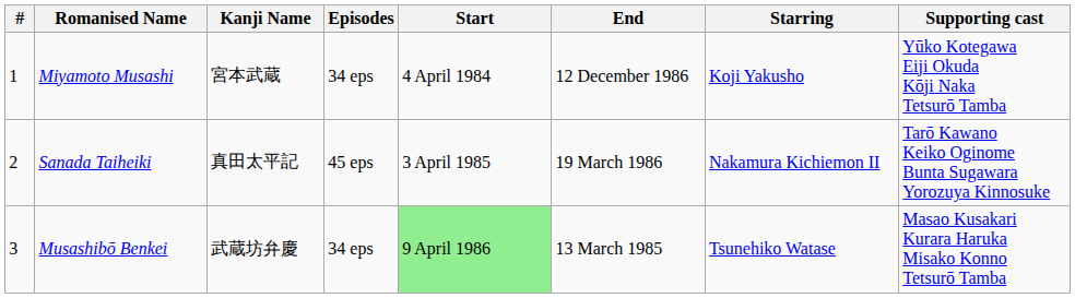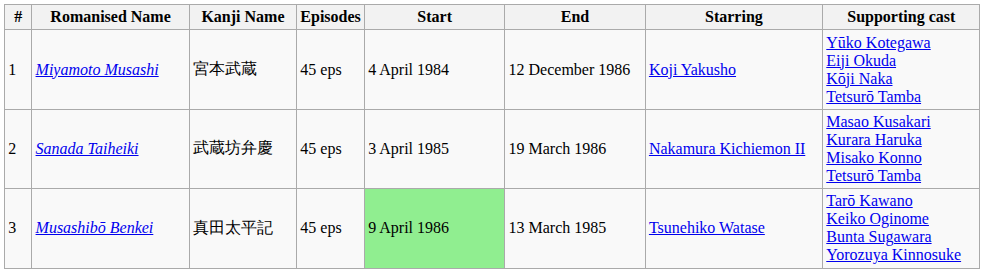 <table class="wikitable">
 <tr>
 <th width="20">#</th>
 <th width="150">Romanised Name</th>
 <th width="100">Kanji Name</th>
 <th width="50">Episodes</th>
 <th width="133">Start</th>
 <th width="133">End</th>
 <th width="170">Starring</th>
 <th width="150">Supporting cast</th>
 </tr>
 <tr>
 <td>1</td>
 <td><em><a href='#'>Miyamoto Musashi</a></em></td>
 <td>宮本武蔵</td>
-<td>34 eps</td>
+<td>45 eps</td>
 <td>4 April 1984</td>
 <td>12 December 1986</td>
 <td><a href='#'>Koji Yakusho</a></td>
 <td><a href='#'>Yūko Kotegawa</a><br><a href='#'>Eiji Okuda</a><br><a href='#'>Kōji Naka</a><br><a href='#'>Tetsurō Tamba</a></td>
 </tr>
 <tr>
 <td>2</td>
 <td><em><a href='#'>Sanada Taiheiki</a></em></td>
-<td>真田太平記</td>
+<td>武蔵坊弁慶</td>
 <td>45 eps</td>
 <td>3 April 1985</td>
 <td>19 March 1986</td>
 <td><a href='#'>Nakamura Kichiemon II</a></td>
-<td><a href='#'>Tarō Kawano</a><br><a href='#'>Keiko Oginome</a><br><a href='#'>Bunta Sugawara</a><br><a href='#'>Yorozuya Kinnosuke</a></td>
+<td><a href='#'>Masao Kusakari</a><br><a href='#'>Kurara Haruka</a><br><a href='#'>Misako Konno</a><br><a href='#'>Tetsurō Tamba</a></td>
 </tr>
 <tr>
 <td>3</td>
 <td><em><a href='#'>Musashibō Benkei</a></em></td>
-<td>武蔵坊弁慶</td>
-<td>34 eps</td>
+<td>真田太平記</td>
+<td>45 eps</td>
 <td style="background: lightgreen;">9 April 1986</td>
 <td>13 March 1985</td>
 <td><a href='#'>Tsunehiko Watase</a></td>
-<td><a href='#'>Masao Kusakari</a><br><a href='#'>Kurara Haruka</a><br><a href='#'>Misako Konno</a><br><a href='#'>Tetsurō Tamba</a></td>
+<td><a href='#'>Tarō Kawano</a><br><a href='#'>Keiko Oginome</a><br><a href='#'>Bunta Sugawara</a><br><a href='#'>Yorozuya Kinnosuke</a></td>
 </tr>
 <tr>
 </tr>
 </table>
